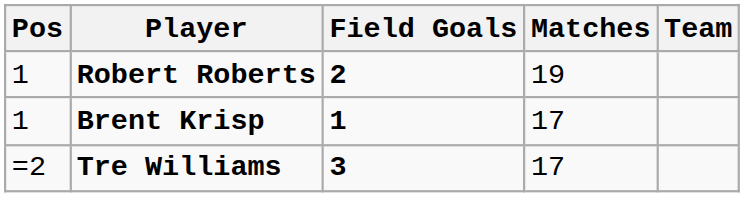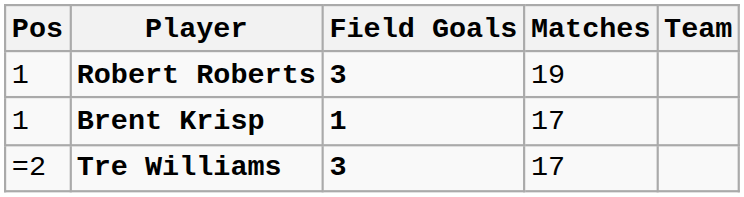 <table class="wikitable">
 <tr>
 <th>Pos</th>
 <th>Player</th>
 <th>Field Goals</th>
 <th>Matches</th>
 <th>Team</th>
 </tr>
 <tr>
 <td>1</td>
 <td><strong>Robert Roberts</strong></td>
-<td><strong>2</strong></td>
+<td><strong>3</strong></td>
 <td>19</td>
 <td></td>
 </tr>
 <tr>
 <td>1</td>
 <td><strong>Brent Krisp</strong></td>
 <td><strong>1</strong></td>
 <td>17</td>
 <td></td>
 </tr>
 <tr>
 <td>=2</td>
 <td><strong>Tre Williams</strong></td>
 <td><strong>3</strong></td>
 <td>17</td>
 <td></td>
 </tr>
 </table>
